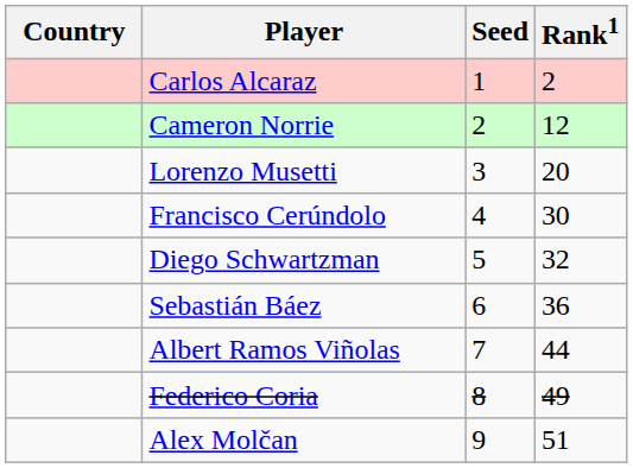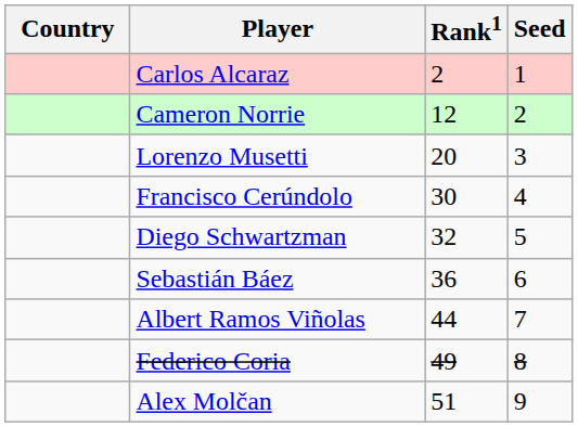 <table class="sortable wikitable">
 <tr>
 <th width="70">Country</th>
 <th width="175">Player</th>
+<th>Rank<sup>1</sup></th>
 <th>Seed</th>
-<th>Rank<sup>1</sup></th>
 </tr>
 <tr bgcolor=#fcc>
 <td></td>
 <td><a href='#'>Carlos Alcaraz</a></td>
+<td>2</td>
 <td>1</td>
-<td>2</td>
 </tr>
 <tr bgcolor=#cfc>
 <td></td>
 <td><a href='#'>Cameron Norrie</a></td>
+<td>12</td>
 <td>2</td>
-<td>12</td>
 </tr>
 <tr>
 <td></td>
 <td><a href='#'>Lorenzo Musetti</a></td>
+<td>20</td>
 <td>3</td>
-<td>20</td>
 </tr>
 <tr>
 <td></td>
 <td><a href='#'>Francisco Cerúndolo</a></td>
+<td>30</td>
 <td>4</td>
-<td>30</td>
 </tr>
 <tr>
 <td></td>
 <td><a href='#'>Diego Schwartzman</a></td>
+<td>32</td>
 <td>5</td>
-<td>32</td>
 </tr>
 <tr>
 <td></td>
 <td><a href='#'>Sebastián Báez</a></td>
+<td>36</td>
 <td>6</td>
-<td>36</td>
 </tr>
 <tr>
 <td></td>
 <td><a href='#'>Albert Ramos Viñolas</a></td>
+<td>44</td>
 <td>7</td>
-<td>44</td>
 </tr>
 <tr>
 <td><s></s></td>
 <td><s><a href='#'>Federico Coria</a></s></td>
+<td><s>49</s></td>
 <td><s>8</s></td>
-<td><s>49</s></td>
 </tr>
 <tr>
 <td></td>
 <td><a href='#'>Alex Molčan</a></td>
+<td>51</td>
 <td>9</td>
-<td>51</td>
 </tr>
 </table>
